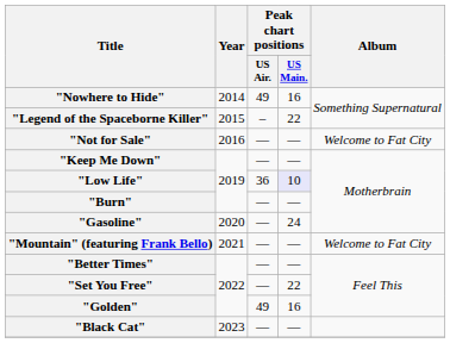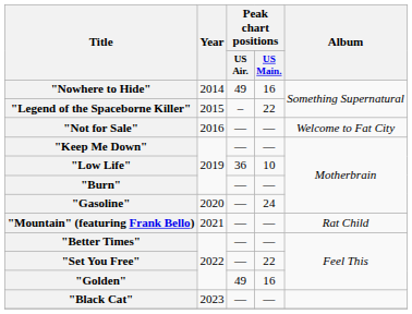 <table class="wikitable plainrowheaders" style="text-align:center;">
 <tr>
 <th scope="col" rowspan="2">Title</th>
 <th scope="col" rowspan="2">Year</th>
 <th scope="col" colspan="2">Peak chart positions</th>
 <th scope="col" rowspan="2">Album</th>
 </tr>
 <tr style="font-size:smaller">
 <th width="30">US<br>Air.<br></th>
 <th width="30"><a href='#'>US<br>Main.</a><br></th>
 </tr>
 <tr>
 <th scope="row">"Nowhere to Hide"</th>
 <td>2014</td>
 <td>49</td>
 <td>16</td>
 <td rowspan="2"><em>Something Supernatural</em></td>
 </tr>
 <tr>
 <th scope="row">"Legend of the Spaceborne Killer"</th>
 <td>2015</td>
 <td>–</td>
 <td>22</td>
 </tr>
 <tr>
 <th scope="row">"Not for Sale"</th>
 <td>2016</td>
 <td>—</td>
 <td>—</td>
 <td><em>Welcome to Fat City</em></td>
 </tr>
 <tr>
 <th scope="row">"Keep Me Down"</th>
 <td rowspan="3">2019</td>
 <td>—</td>
 <td>—</td>
 <td rowspan="4"><em>Motherbrain</em></td>
 </tr>
 <tr>
 <th scope="row">"Low Life"</th>
 <td>36</td>
-<td style="background: lavender;">10</td>
+<td>10</td>
 </tr>
 <tr>
 <th scope="row">"Burn"</th>
 <td>—</td>
 <td>—</td>
 </tr>
 <tr>
 <th scope="row">"Gasoline"</th>
 <td>2020</td>
 <td>—</td>
 <td>24</td>
 </tr>
 <tr>
 <th scope="row">"Mountain" (featuring <a href='#'>Frank Bello</a>)</th>
 <td>2021</td>
 <td>—</td>
 <td>—</td>
-<td><em>Welcome to Fat City</em></td>
+<td><em>Rat Child</em></td>
 </tr>
 <tr>
 <th scope="row">"Better Times"</th>
 <td rowspan="3">2022</td>
 <td>—</td>
 <td>—</td>
 <td rowspan="3"><em>Feel This</em></td>
 </tr>
 <tr>
 <th scope="row">"Set You Free"</th>
 <td>—</td>
 <td>22</td>
 </tr>
 <tr>
 <th scope="row">"Golden"</th>
 <td>49</td>
 <td>16</td>
 </tr>
 <tr>
 <th scope="row">"Black Cat"</th>
 <td>2023</td>
 <td>—</td>
 <td>—</td>
 <td></td>
 </tr>
 <tr>
 </tr>
 </table>
